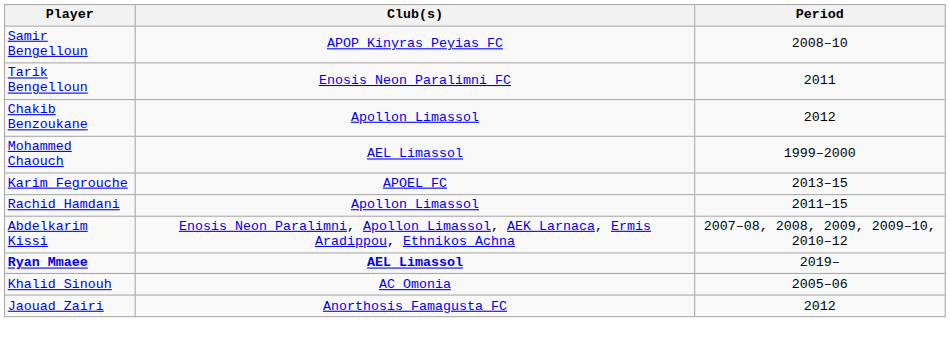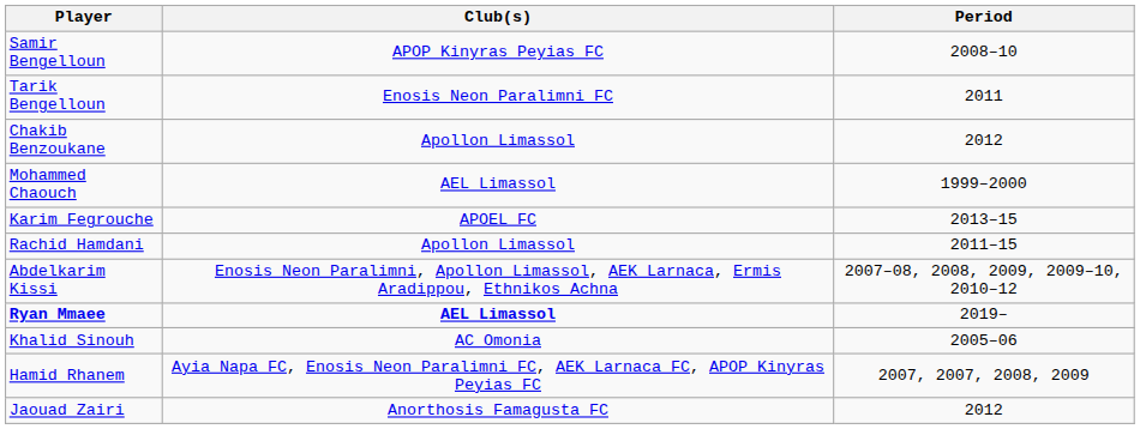 <table class="wikitable collapsible collapsed" style="text-align:center;font-size:95%">
 <tr>
 <th scope="col">Player</th>
 <th scope="col" class="unsortable">Club(s)</th>
 <th scope="col">Period</th>
 </tr>
 <tr>
 <td align="left"><a href='#'>Samir Bengelloun</a></td>
 <td><a href='#'>APOP Kinyras Peyias FC</a></td>
 <td>2008–10</td>
 </tr>
 <tr>
 <td align="left"><a href='#'>Tarik Bengelloun</a></td>
 <td><a href='#'>Enosis Neon Paralimni FC</a></td>
 <td>2011</td>
 </tr>
 <tr>
 <td align="left"><a href='#'>Chakib Benzoukane</a></td>
 <td><a href='#'>Apollon Limassol</a></td>
 <td>2012</td>
 </tr>
 <tr>
 <td align="left"><a href='#'>Mohammed Chaouch</a></td>
 <td><a href='#'>AEL Limassol</a></td>
 <td>1999–2000</td>
 </tr>
 <tr>
 <td align="left"><a href='#'>Karim Fegrouche</a></td>
 <td><a href='#'>APOEL FC</a></td>
 <td>2013–15</td>
 </tr>
 <tr>
 <td align="left"><a href='#'>Rachid Hamdani</a></td>
 <td><a href='#'>Apollon Limassol</a></td>
 <td>2011–15</td>
 </tr>
 <tr>
 <td align="left"><a href='#'>Abdelkarim Kissi</a></td>
 <td><a href='#'>Enosis Neon Paralimni</a>, <a href='#'>Apollon Limassol</a>, <a href='#'>AEK Larnaca</a>, <a href='#'>Ermis Aradippou</a>, <a href='#'>Ethnikos Achna</a></td>
 <td>2007–08, 2008, 2009, 2009–10, 2010–12</td>
 </tr>
 <tr>
 <td align="left"><strong><a href='#'>Ryan Mmaee</a></strong></td>
 <td><strong><a href='#'>AEL Limassol</a></strong></td>
 <td>2019–</td>
 </tr>
 <tr>
 <td align="left"><a href='#'>Khalid Sinouh</a></td>
 <td><a href='#'>AC Omonia</a></td>
 <td>2005–06</td>
 </tr>
 <tr>
+<td align="left"><a href='#'>Hamid Rhanem</a></td>
+<td><a href='#'>Ayia Napa FC</a>, <a href='#'>Enosis Neon Paralimni FC</a>, <a href='#'>AEK Larnaca FC</a>, <a href='#'>APOP Kinyras Peyias FC</a></td>
+<td>2007, 2007, 2008, 2009</td>
+</tr>
+<tr>
 <td align="left"><a href='#'>Jaouad Zairi</a></td>
 <td><a href='#'>Anorthosis Famagusta FC</a></td>
 <td>2012</td>
 </tr>
 </table>
